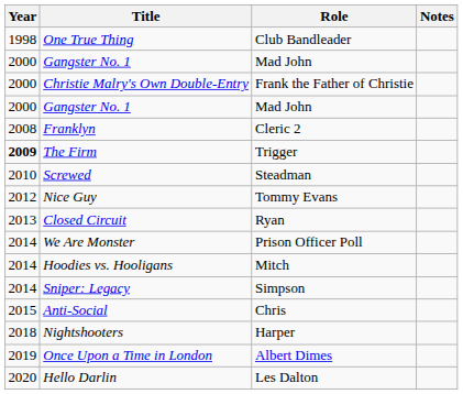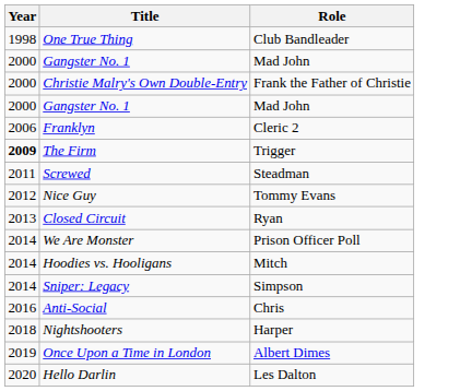 <table class="wikitable sortable">
 <tr>
 <th>Year</th>
 <th>Title</th>
 <th>Role</th>
-<th>Notes</th>
 </tr>
 <tr>
 <td>1998</td>
 <td><em><a href='#'>One True Thing</a></em></td>
 <td>Club Bandleader</td>
-<td></td>
 </tr>
 <tr>
 <td>2000</td>
 <td><em><a href='#'>Gangster No. 1</a></em></td>
 <td>Mad John</td>
-<td></td>
 </tr>
 <tr>
 <td>2000</td>
 <td><a href='#'><em>Christie Malry's Own Double-Entry</em></a></td>
 <td>Frank the Father of Christie</td>
-<td></td>
 </tr>
 <tr>
 <td>2000</td>
 <td><em><a href='#'>Gangster No. 1</a></em></td>
 <td>Mad John</td>
-<td></td>
 </tr>
 <tr>
-<td>2008</td>
+<td>2006</td>
 <td><em><a href='#'>Franklyn</a></em></td>
 <td>Cleric 2</td>
-<td></td>
 </tr>
 <tr>
 <td><strong>2009</strong></td>
 <td><a href='#'><em>The Firm</em></a></td>
 <td>Trigger</td>
-<td></td>
 </tr>
 <tr>
-<td>2010</td>
+<td>2011</td>
 <td><a href='#'><em>Screwed</em></a></td>
 <td>Steadman</td>
-<td></td>
 </tr>
 <tr>
 <td>2012</td>
 <td><em>Nice Guy</em></td>
 <td>Tommy Evans</td>
-<td></td>
 </tr>
 <tr>
 <td>2013</td>
 <td><a href='#'><em>Closed Circuit</em></a></td>
 <td>Ryan</td>
-<td></td>
 </tr>
 <tr>
 <td>2014</td>
 <td><em>We Are Monster</em></td>
 <td>Prison Officer Poll</td>
-<td></td>
 </tr>
 <tr>
 <td>2014</td>
 <td><em>Hoodies vs. Hooligans</em></td>
 <td>Mitch</td>
-<td></td>
 </tr>
 <tr>
 <td>2014</td>
 <td><em><a href='#'>Sniper: Legacy</a></em></td>
 <td>Simpson</td>
-<td></td>
 </tr>
 <tr>
-<td>2015</td>
+<td>2016</td>
 <td><a href='#'><em>Anti-Social</em></a></td>
 <td>Chris</td>
-<td></td>
 </tr>
 <tr>
 <td>2018</td>
 <td><em>Nightshooters</em></td>
 <td>Harper</td>
-<td></td>
 </tr>
 <tr>
 <td>2019</td>
 <td><em><a href='#'>Once Upon a Time in London</a></em></td>
 <td><a href='#'>Albert Dimes</a></td>
-<td></td>
 </tr>
 <tr>
 <td>2020</td>
 <td><em>Hello Darlin<strong></td>
 <td>Les Dalton</td>
-<td></td>
 </tr>
 </table>
